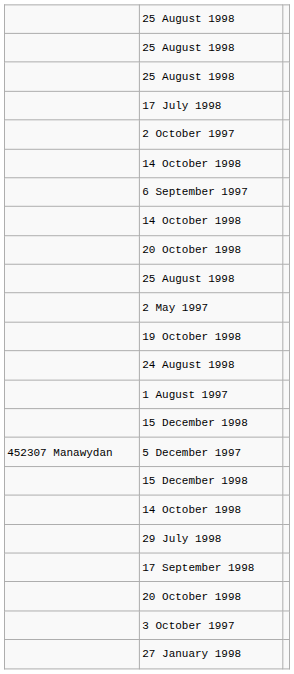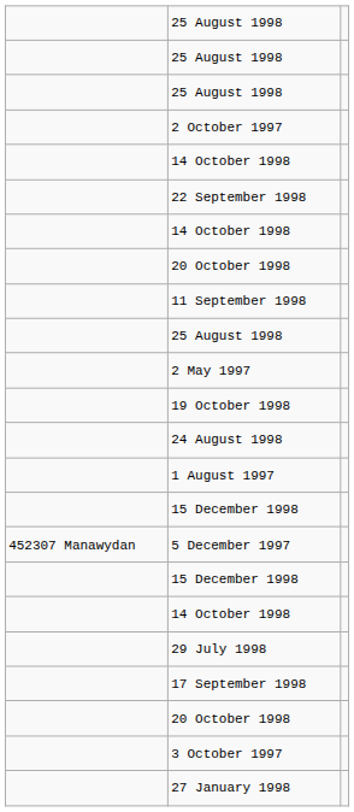 <table class="wikitable" style="font-size: 89%; float: left; width: 26em; margin-right: 1em; height: 700px">
 <tr>
 <td></td>
 <td>25 August 1998</td>
 <td></td>
 </tr>
 <tr>
 <td></td>
 <td>25 August 1998</td>
 <td></td>
 </tr>
 <tr>
 <td></td>
 <td>25 August 1998</td>
 <td></td>
 </tr>
 <tr>
 <td></td>
-<td>17 July 1998</td>
-<td></td>
-</tr>
-<tr>
-<td></td>
 <td>2 October 1997</td>
 <td></td>
 </tr>
 <tr>
 <td></td>
 <td>14 October 1998</td>
 <td></td>
 </tr>
 <tr>
 <td></td>
-<td>6 September 1997</td>
+<td>22 September 1998</td>
 <td></td>
 </tr>
 <tr>
 <td></td>
 <td>14 October 1998</td>
 <td></td>
 </tr>
 <tr>
 <td></td>
 <td>20 October 1998</td>
+<td></td>
+</tr>
+<tr>
+<td></td>
+<td>11 September 1998</td>
 <td></td>
 </tr>
 <tr>
 <td></td>
 <td>25 August 1998</td>
 <td></td>
 </tr>
 <tr>
 <td></td>
 <td>2 May 1997</td>
 <td></td>
 </tr>
 <tr>
 <td></td>
 <td>19 October 1998</td>
 <td></td>
 </tr>
 <tr>
 <td></td>
 <td>24 August 1998</td>
 <td></td>
 </tr>
 <tr>
 <td></td>
 <td>1 August 1997</td>
 <td></td>
 </tr>
 <tr>
 <td></td>
 <td>15 December 1998</td>
 <td></td>
 </tr>
 <tr>
 <td>452307 Manawydan</td>
 <td>5 December 1997</td>
 <td></td>
 </tr>
 <tr>
 <td></td>
 <td>15 December 1998</td>
 <td></td>
 </tr>
 <tr>
 <td></td>
 <td>14 October 1998</td>
 <td></td>
 </tr>
 <tr>
 <td></td>
 <td>29 July 1998</td>
 <td></td>
 </tr>
 <tr>
 <td></td>
 <td>17 September 1998</td>
 <td></td>
 </tr>
 <tr>
 <td></td>
 <td>20 October 1998</td>
 <td></td>
 </tr>
 <tr>
 <td></td>
 <td>3 October 1997</td>
 <td></td>
 </tr>
 <tr>
 <td></td>
 <td>27 January 1998</td>
 <td></td>
 </tr>
 </table>
